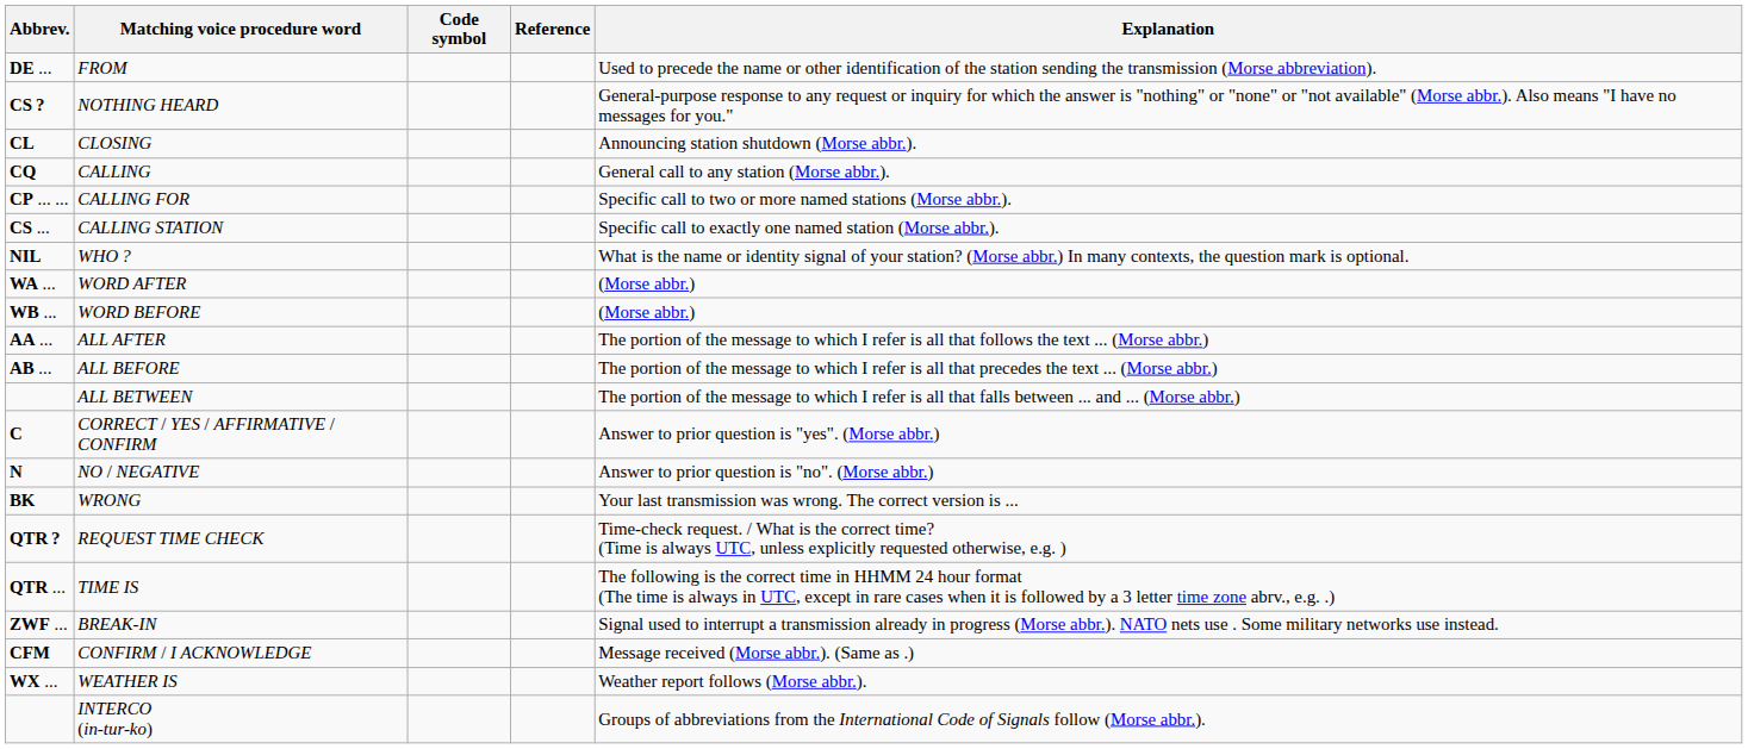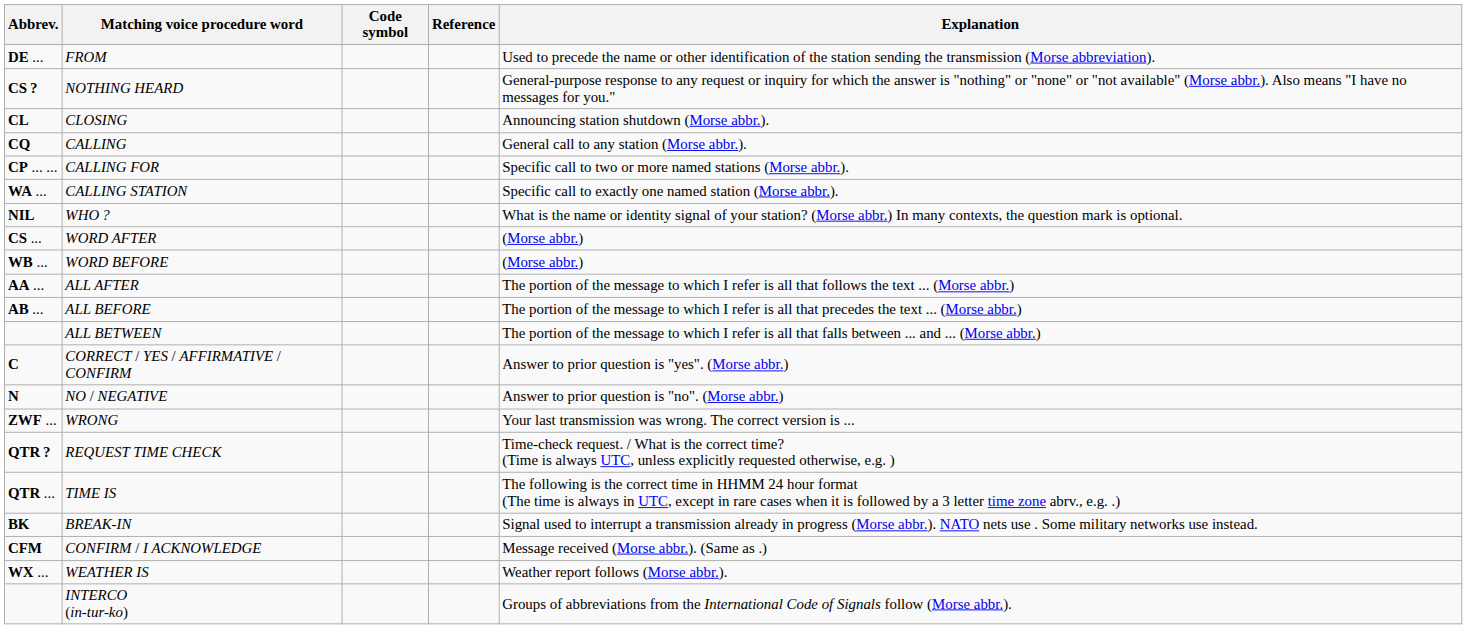 <table class="wikitable">
 <tr>
 <th>Abbrev.</th>
 <th>Matching voice procedure word</th>
 <th>Code symbol</th>
 <th>Reference</th>
 <th>Explanation</th>
 </tr>
 <tr>
 <td><strong>DE</strong> ...</td>
 <td><em> FROM</em></td>
 <td> </td>
 <td style="text-align:center;"></td>
 <td>Used to precede the name or other identification of the station sending the transmission (<a href='#'>Morse abbreviation</a>).</td>
 </tr>
 <tr>
 <td><strong>CS ?</strong></td>
 <td><em>NOTHING HEARD</em></td>
 <td>  </td>
 <td style="text-align:center;"></td>
 <td>General-purpose response to any request or inquiry for which the answer is "nothing" or "none" or "not available" (<a href='#'>Morse abbr.</a>). Also means "I have no messages for you."</td>
 </tr>
 <tr>
 <td><strong>CL</strong></td>
 <td><em>CLOSING</em></td>
 <td> </td>
 <td style="text-align:center;"></td>
 <td>Announcing station shutdown (<a href='#'>Morse abbr.</a>).</td>
 </tr>
 <tr>
 <td><strong>CQ</strong></td>
 <td><em>CALLING</em></td>
 <td> </td>
 <td style="text-align:center;"></td>
 <td>General call to any station (<a href='#'>Morse abbr.</a>).</td>
 </tr>
 <tr>
 <td><strong>CP</strong> ... ...</td>
 <td><em>CALLING FOR</em></td>
 <td> </td>
 <td style="text-align:center;"></td>
 <td>Specific call to two or more named stations (<a href='#'>Morse abbr.</a>).</td>
 </tr>
 <tr>
-<td><strong>CS</strong> ...</td>
+<td><strong>WA</strong> ...</td>
 <td><em>CALLING STATION</em></td>
 <td> </td>
 <td style="text-align:center;"></td>
 <td>Specific call to exactly one named station (<a href='#'>Morse abbr.</a>).</td>
 </tr>
 <tr>
 <td><strong>NIL</strong></td>
 <td><em>WHO ?</em></td>
 <td>  </td>
 <td style="text-align:center;"></td>
 <td>What is the name or identity signal of your station? (<a href='#'>Morse abbr.</a>) In many contexts, the question mark is optional.</td>
 </tr>
 <tr>
-<td><strong>WA</strong> ...</td>
+<td><strong>CS</strong> ...</td>
 <td><em>WORD AFTER</em></td>
 <td> </td>
 <td style="text-align:center;"></td>
 <td>(<a href='#'>Morse abbr.</a>)</td>
 </tr>
 <tr>
 <td><strong>WB</strong> ...</td>
 <td><em>WORD BEFORE</em></td>
 <td> </td>
 <td style="text-align:center;"></td>
 <td>(<a href='#'>Morse abbr.</a>)</td>
 </tr>
 <tr>
 <td><strong>AA</strong> ...</td>
 <td><em>ALL AFTER</em></td>
 <td> </td>
 <td style="text-align:center;"></td>
 <td>The portion of the message to which I refer is all that follows the text ... (<a href='#'>Morse abbr.</a>)</td>
 </tr>
 <tr>
 <td><strong>AB</strong> ...</td>
 <td><em>ALL BEFORE</em></td>
 <td> </td>
 <td style="text-align:center;"></td>
 <td>The portion of the message to which I refer is all that precedes the text ... (<a href='#'>Morse abbr.</a>)</td>
 </tr>
 <tr>
 <td></td>
 <td><em>ALL BETWEEN</em></td>
 <td> </td>
 <td style="text-align:center;"></td>
 <td>The portion of the message to which I refer is all that falls between ... and ... (<a href='#'>Morse abbr.</a>)</td>
 </tr>
 <tr>
 <td><strong>C</strong></td>
 <td><em>CORRECT</em> / <em>YES</em> / <em>AFFIRMATIVE</em> / <em>CONFIRM</em></td>
 <td></td>
 <td style="text-align:center;"></td>
 <td>Answer to prior question is "yes". (<a href='#'>Morse abbr.</a>)</td>
 </tr>
 <tr>
 <td><strong>N</strong></td>
 <td><em>NO</em> / <em>NEGATIVE</em></td>
 <td></td>
 <td style="text-align:center;"></td>
 <td>Answer to prior question is "no". (<a href='#'>Morse abbr.</a>)</td>
 </tr>
 <tr>
-<td><strong>BK</strong></td>
+<td><strong>ZWF</strong> ...</td>
 <td><em>WRONG</em></td>
 <td></td>
 <td style="text-align:center;"></td>
 <td>Your last transmission was wrong. The correct version is ...</td>
 </tr>
 <tr>
 <td><strong>QTR ?</strong></td>
 <td><em>REQUEST TIME CHECK</em></td>
 <td><br> </td>
 <td style="text-align:center;"></td>
 <td>Time-check request. / What is the correct time?<br>(Time is always <a href='#'>UTC</a>, unless explicitly requested otherwise, e.g.  <a href='#'></a> )</td>
 </tr>
 <tr>
 <td><strong>QTR</strong> ...</td>
 <td><em>TIME IS</em></td>
 <td>  </td>
 <td style="text-align:center;"></td>
 <td>The following is the correct time in HHMM 24 hour format<br>(The time is always in <a href='#'>UTC</a>, except in rare cases when it is followed by a 3 letter <a href='#'>time zone</a> abrv., e.g. <a href='#'></a>.)</td>
 </tr>
 <tr>
-<td><strong>ZWF</strong> ...</td>
+<td><strong>BK</strong></td>
 <td><em>BREAK-IN</em></td>
 <td> </td>
 <td style="text-align:center;"></td>
 <td>Signal used to interrupt a transmission already in progress (<a href='#'>Morse abbr.</a>). <a href='#'>NATO</a> nets use <strong></strong>. Some military networks use    instead.</td>
 </tr>
 <tr>
 <td><strong>CFM</strong></td>
 <td><em>CONFIRM</em> / <em>I ACKNOWLEDGE</em></td>
 <td>  </td>
 <td style="text-align:center;"></td>
 <td>Message received (<a href='#'>Morse abbr.</a>). (Same as .)</td>
 </tr>
 <tr>
 <td><strong>WX</strong> ...</td>
 <td><em>WEATHER IS</em></td>
 <td> </td>
 <td style="text-align:center;"></td>
 <td>Weather report follows (<a href='#'>Morse abbr.</a>).</td>
 </tr>
 <tr>
 <td><strong></strong></td>
 <td><em>INTERCO</em><br>(<em>in-tur-ko</em>)</td>
 <td>    <br>  </td>
 <td style="text-align:center;"></td>
 <td>Groups of abbreviations from the <em>International Code of Signals</em> follow (<a href='#'>Morse abbr.</a>).</td>
 </tr>
 </table>
